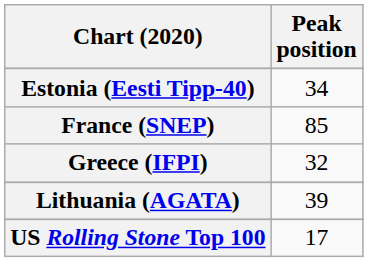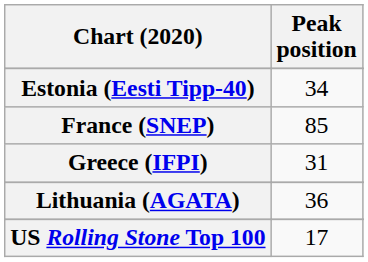 <table class="wikitable sortable plainrowheaders" style="text-align:center">
 <tr>
 <th scope="col">Chart (2020)</th>
 <th scope="col">Peak<br>position</th>
 </tr>
 <tr>
 </tr>
 <tr>
 </tr>
 <tr>
 <th scope="row">Estonia (<a href='#'>Eesti Tipp-40</a>)</th>
 <td>34</td>
 </tr>
 <tr>
 <th scope="row">France (<a href='#'>SNEP</a>)</th>
 <td>85</td>
 </tr>
 <tr>
 <th scope="row">Greece (<a href='#'>IFPI</a>)</th>
-<td>32</td>
+<td>31</td>
 </tr>
 <tr>
 </tr>
 <tr>
 <th scope="row">Lithuania (<a href='#'>AGATA</a>)</th>
-<td>39</td>
+<td>36</td>
 </tr>
 <tr>
 </tr>
 <tr>
 </tr>
 <tr>
 </tr>
 <tr>
 </tr>
 <tr>
 </tr>
 <tr>
 </tr>
 <tr>
 <th scope="row">US <a href='#'><em>Rolling Stone</em> Top 100</a></th>
 <td>17</td>
 </tr>
 </table>
